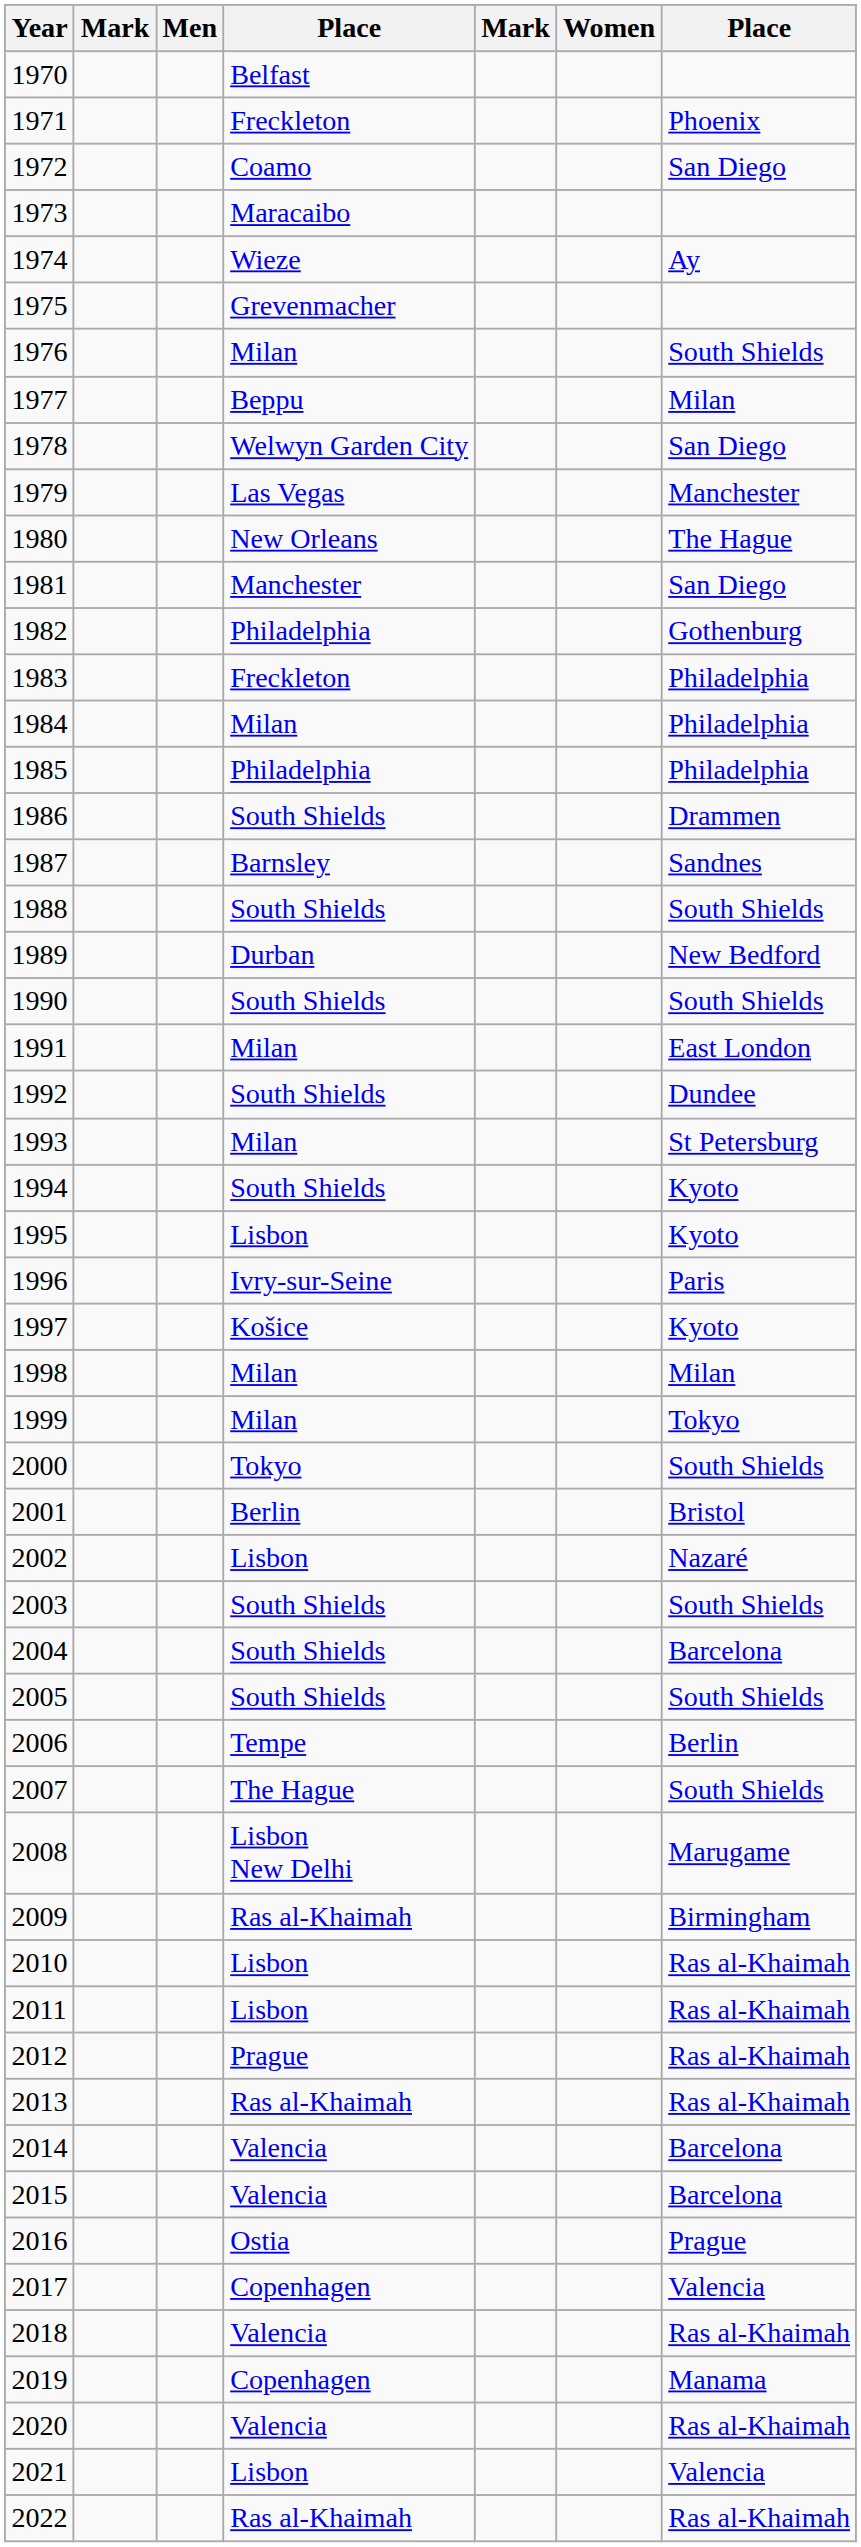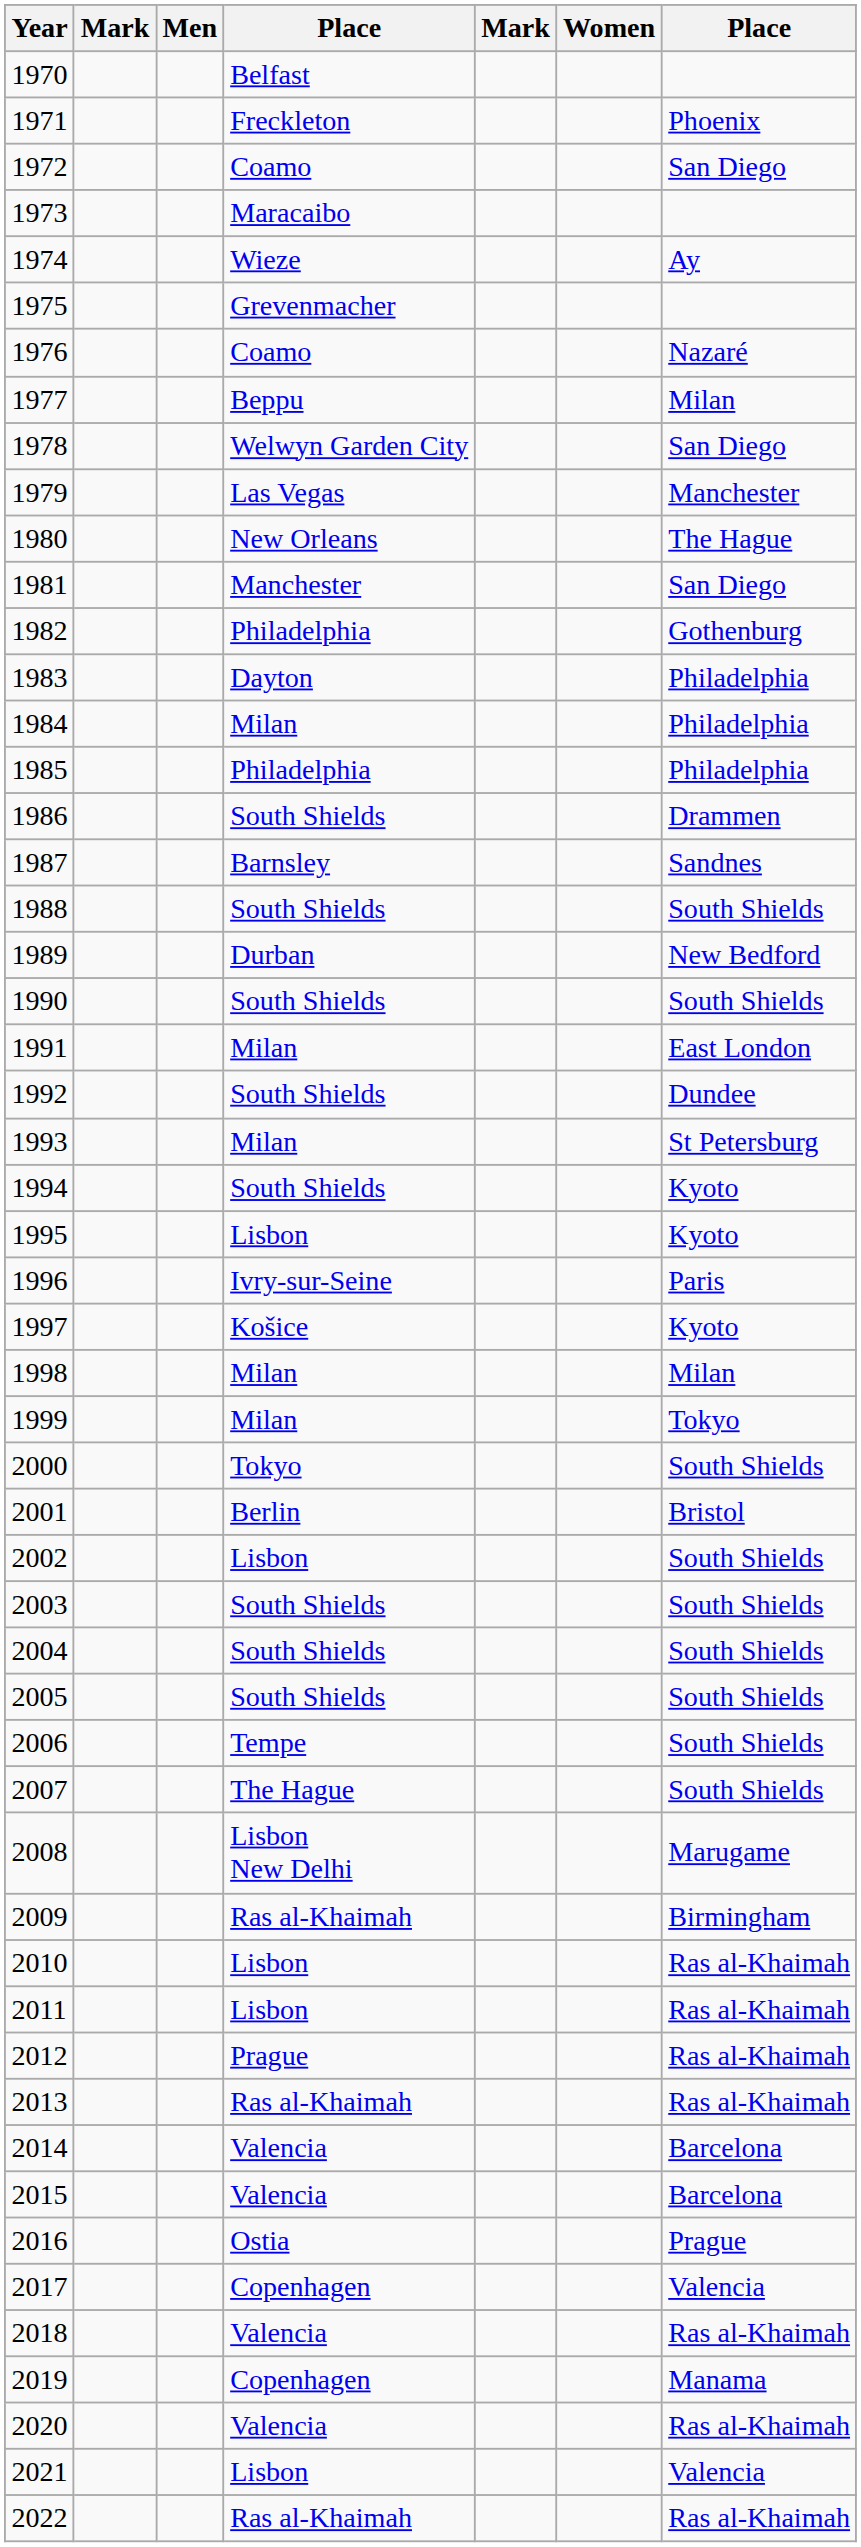 <table class="wikitable sortable" style="font-size:95%;">
 <tr>
 <th>Year</th>
 <th>Mark</th>
 <th>Men</th>
 <th>Place</th>
 <th>Mark</th>
 <th>Women</th>
 <th>Place</th>
 </tr>
 <tr>
 <td>1970</td>
 <td></td>
 <td></td>
 <td><a href='#'>Belfast</a></td>
 <td></td>
 <td></td>
 <td></td>
 </tr>
 <tr>
 <td>1971</td>
 <td></td>
 <td></td>
 <td><a href='#'>Freckleton</a></td>
 <td></td>
 <td></td>
 <td><a href='#'>Phoenix</a></td>
 </tr>
 <tr>
 <td>1972</td>
 <td></td>
 <td></td>
 <td><a href='#'>Coamo</a></td>
 <td></td>
 <td></td>
 <td><a href='#'>San Diego</a></td>
 </tr>
 <tr>
 <td>1973</td>
 <td></td>
 <td></td>
 <td><a href='#'>Maracaibo</a></td>
 <td></td>
 <td></td>
 <td></td>
 </tr>
 <tr>
 <td>1974</td>
 <td></td>
 <td></td>
 <td><a href='#'>Wieze</a></td>
 <td></td>
 <td></td>
 <td><a href='#'>Ay</a></td>
 </tr>
 <tr>
 <td>1975</td>
 <td></td>
 <td></td>
 <td><a href='#'>Grevenmacher</a></td>
 <td></td>
 <td></td>
 <td></td>
 </tr>
 <tr>
 <td>1976</td>
 <td></td>
 <td></td>
-<td><a href='#'>Milan</a></td>
+<td><a href='#'>Coamo</a></td>
 <td></td>
 <td></td>
-<td><a href='#'>South Shields</a></td>
+<td><a href='#'>Nazaré</a></td>
 </tr>
 <tr>
 <td>1977</td>
 <td></td>
 <td></td>
 <td><a href='#'>Beppu</a></td>
 <td></td>
 <td></td>
 <td><a href='#'>Milan</a></td>
 </tr>
 <tr>
 <td>1978</td>
 <td></td>
 <td></td>
 <td><a href='#'>Welwyn Garden City</a></td>
 <td></td>
 <td></td>
 <td><a href='#'>San Diego</a></td>
 </tr>
 <tr>
 <td>1979</td>
 <td></td>
 <td></td>
 <td><a href='#'>Las Vegas</a></td>
 <td></td>
 <td></td>
 <td><a href='#'>Manchester</a></td>
 </tr>
 <tr>
 <td>1980</td>
 <td></td>
 <td></td>
 <td><a href='#'>New Orleans</a></td>
 <td></td>
 <td></td>
 <td><a href='#'>The Hague</a></td>
 </tr>
 <tr>
 <td>1981</td>
 <td></td>
 <td></td>
 <td><a href='#'>Manchester</a></td>
 <td></td>
 <td></td>
 <td><a href='#'>San Diego</a></td>
 </tr>
 <tr>
 <td>1982</td>
 <td></td>
 <td></td>
 <td><a href='#'>Philadelphia</a></td>
 <td></td>
 <td></td>
 <td><a href='#'>Gothenburg</a></td>
 </tr>
 <tr>
 <td>1983</td>
 <td></td>
 <td></td>
-<td><a href='#'>Freckleton</a></td>
+<td><a href='#'>Dayton</a></td>
 <td></td>
 <td></td>
 <td><a href='#'>Philadelphia</a></td>
 </tr>
 <tr>
 <td>1984</td>
 <td></td>
 <td></td>
 <td><a href='#'>Milan</a></td>
 <td></td>
 <td></td>
 <td><a href='#'>Philadelphia</a></td>
 </tr>
 <tr>
 <td>1985</td>
 <td></td>
 <td></td>
 <td><a href='#'>Philadelphia</a></td>
 <td></td>
 <td></td>
 <td><a href='#'>Philadelphia</a></td>
 </tr>
 <tr>
 <td>1986</td>
 <td></td>
 <td></td>
 <td><a href='#'>South Shields</a></td>
 <td></td>
 <td></td>
 <td><a href='#'>Drammen</a></td>
 </tr>
 <tr>
 <td>1987</td>
 <td></td>
 <td></td>
 <td><a href='#'>Barnsley</a></td>
 <td></td>
 <td></td>
 <td><a href='#'>Sandnes</a></td>
 </tr>
 <tr>
 <td>1988</td>
 <td></td>
 <td></td>
 <td><a href='#'>South Shields</a></td>
 <td></td>
 <td></td>
 <td><a href='#'>South Shields</a></td>
 </tr>
 <tr>
 <td>1989</td>
 <td></td>
 <td></td>
 <td><a href='#'>Durban</a></td>
 <td></td>
 <td></td>
 <td><a href='#'>New Bedford</a></td>
 </tr>
 <tr>
 <td>1990</td>
 <td></td>
 <td></td>
 <td><a href='#'>South Shields</a></td>
 <td></td>
 <td></td>
 <td><a href='#'>South Shields</a></td>
 </tr>
 <tr>
 <td>1991</td>
 <td></td>
 <td></td>
 <td><a href='#'>Milan</a></td>
 <td></td>
 <td></td>
 <td><a href='#'>East London</a></td>
 </tr>
 <tr>
 <td>1992</td>
 <td></td>
 <td></td>
 <td><a href='#'>South Shields</a></td>
 <td></td>
 <td></td>
 <td><a href='#'>Dundee</a></td>
 </tr>
 <tr>
 <td>1993</td>
 <td></td>
 <td></td>
 <td><a href='#'>Milan</a></td>
 <td></td>
 <td></td>
 <td><a href='#'>St Petersburg</a></td>
 </tr>
 <tr>
 <td>1994</td>
 <td></td>
 <td></td>
 <td><a href='#'>South Shields</a></td>
 <td></td>
 <td></td>
 <td><a href='#'>Kyoto</a></td>
 </tr>
 <tr>
 <td>1995</td>
 <td></td>
 <td></td>
 <td><a href='#'>Lisbon</a></td>
 <td></td>
 <td></td>
 <td><a href='#'>Kyoto</a></td>
 </tr>
 <tr>
 <td>1996</td>
 <td></td>
 <td></td>
 <td><a href='#'>Ivry-sur-Seine</a></td>
 <td></td>
 <td></td>
 <td><a href='#'>Paris</a></td>
 </tr>
 <tr>
 <td>1997</td>
 <td></td>
 <td></td>
 <td><a href='#'>Košice</a></td>
 <td></td>
 <td></td>
 <td><a href='#'>Kyoto</a></td>
 </tr>
 <tr>
 <td>1998</td>
 <td></td>
 <td></td>
 <td><a href='#'>Milan</a></td>
 <td></td>
 <td></td>
 <td><a href='#'>Milan</a></td>
 </tr>
 <tr>
 <td>1999</td>
 <td></td>
 <td></td>
 <td><a href='#'>Milan</a></td>
 <td></td>
 <td></td>
 <td><a href='#'>Tokyo</a></td>
 </tr>
 <tr>
 <td>2000</td>
 <td></td>
 <td></td>
 <td><a href='#'>Tokyo</a></td>
 <td></td>
 <td></td>
 <td><a href='#'>South Shields</a></td>
 </tr>
 <tr>
 <td>2001</td>
 <td></td>
 <td></td>
 <td><a href='#'>Berlin</a></td>
 <td></td>
 <td></td>
 <td><a href='#'>Bristol</a></td>
 </tr>
 <tr>
 <td>2002</td>
 <td></td>
 <td></td>
 <td><a href='#'>Lisbon</a></td>
 <td></td>
 <td></td>
-<td><a href='#'>Nazaré</a></td>
+<td><a href='#'>South Shields</a></td>
 </tr>
 <tr>
 <td>2003</td>
 <td></td>
 <td></td>
 <td><a href='#'>South Shields</a></td>
 <td></td>
 <td></td>
 <td><a href='#'>South Shields</a></td>
 </tr>
 <tr>
 <td>2004</td>
 <td></td>
 <td></td>
 <td><a href='#'>South Shields</a></td>
 <td></td>
 <td></td>
-<td><a href='#'>Barcelona</a></td>
+<td><a href='#'>South Shields</a></td>
 </tr>
 <tr>
 <td>2005</td>
 <td></td>
 <td></td>
 <td><a href='#'>South Shields</a></td>
 <td></td>
 <td></td>
 <td><a href='#'>South Shields</a></td>
 </tr>
 <tr>
 <td>2006</td>
 <td></td>
 <td></td>
 <td><a href='#'>Tempe</a></td>
 <td></td>
 <td></td>
-<td><a href='#'>Berlin</a></td>
+<td><a href='#'>South Shields</a></td>
 </tr>
 <tr>
 <td>2007</td>
 <td></td>
 <td></td>
 <td><a href='#'>The Hague</a></td>
 <td></td>
 <td></td>
 <td><a href='#'>South Shields</a></td>
 </tr>
 <tr>
 <td>2008</td>
 <td></td>
 <td><br></td>
 <td><a href='#'>Lisbon</a><br><a href='#'>New Delhi</a></td>
 <td></td>
 <td></td>
 <td><a href='#'>Marugame</a></td>
 </tr>
 <tr>
 <td>2009</td>
 <td></td>
 <td></td>
 <td><a href='#'>Ras al-Khaimah</a></td>
 <td></td>
 <td></td>
 <td><a href='#'>Birmingham</a></td>
 </tr>
 <tr>
 <td>2010</td>
 <td></td>
 <td></td>
 <td><a href='#'>Lisbon</a></td>
 <td></td>
 <td></td>
 <td><a href='#'>Ras al-Khaimah</a></td>
 </tr>
 <tr>
 <td>2011</td>
 <td></td>
 <td></td>
 <td><a href='#'>Lisbon</a></td>
 <td></td>
 <td></td>
 <td><a href='#'>Ras al-Khaimah</a></td>
 </tr>
 <tr>
 <td>2012</td>
 <td></td>
 <td></td>
 <td><a href='#'>Prague</a></td>
 <td></td>
 <td></td>
 <td><a href='#'>Ras al-Khaimah</a></td>
 </tr>
 <tr>
 <td>2013</td>
 <td></td>
 <td></td>
 <td><a href='#'>Ras al-Khaimah</a></td>
 <td></td>
 <td></td>
 <td><a href='#'>Ras al-Khaimah</a></td>
 </tr>
 <tr>
 <td>2014</td>
 <td></td>
 <td></td>
 <td><a href='#'>Valencia</a></td>
 <td></td>
 <td></td>
 <td><a href='#'>Barcelona</a></td>
 </tr>
 <tr>
 <td>2015</td>
 <td></td>
 <td></td>
 <td><a href='#'>Valencia</a></td>
 <td></td>
 <td></td>
 <td><a href='#'>Barcelona</a></td>
 </tr>
 <tr>
 <td>2016</td>
 <td></td>
 <td></td>
 <td><a href='#'>Ostia</a></td>
 <td></td>
 <td></td>
 <td><a href='#'>Prague</a></td>
 </tr>
 <tr>
 <td>2017</td>
 <td></td>
 <td></td>
 <td><a href='#'>Copenhagen</a></td>
 <td></td>
 <td></td>
 <td><a href='#'>Valencia</a></td>
 </tr>
 <tr>
 <td>2018</td>
 <td></td>
 <td></td>
 <td><a href='#'>Valencia</a></td>
 <td></td>
 <td></td>
 <td><a href='#'>Ras al-Khaimah</a></td>
 </tr>
 <tr>
 <td>2019</td>
 <td></td>
 <td></td>
 <td><a href='#'>Copenhagen</a></td>
 <td></td>
 <td></td>
 <td><a href='#'>Manama</a></td>
 </tr>
 <tr>
 <td>2020</td>
 <td></td>
 <td></td>
 <td><a href='#'>Valencia</a></td>
 <td></td>
 <td></td>
 <td><a href='#'>Ras al-Khaimah</a></td>
 </tr>
 <tr>
 <td>2021</td>
 <td></td>
 <td></td>
 <td><a href='#'>Lisbon</a></td>
 <td></td>
 <td></td>
 <td><a href='#'>Valencia</a></td>
 </tr>
 <tr>
 <td>2022</td>
 <td></td>
 <td></td>
 <td><a href='#'>Ras al-Khaimah</a></td>
 <td></td>
 <td></td>
 <td><a href='#'>Ras al-Khaimah</a></td>
 </tr>
 </table>
